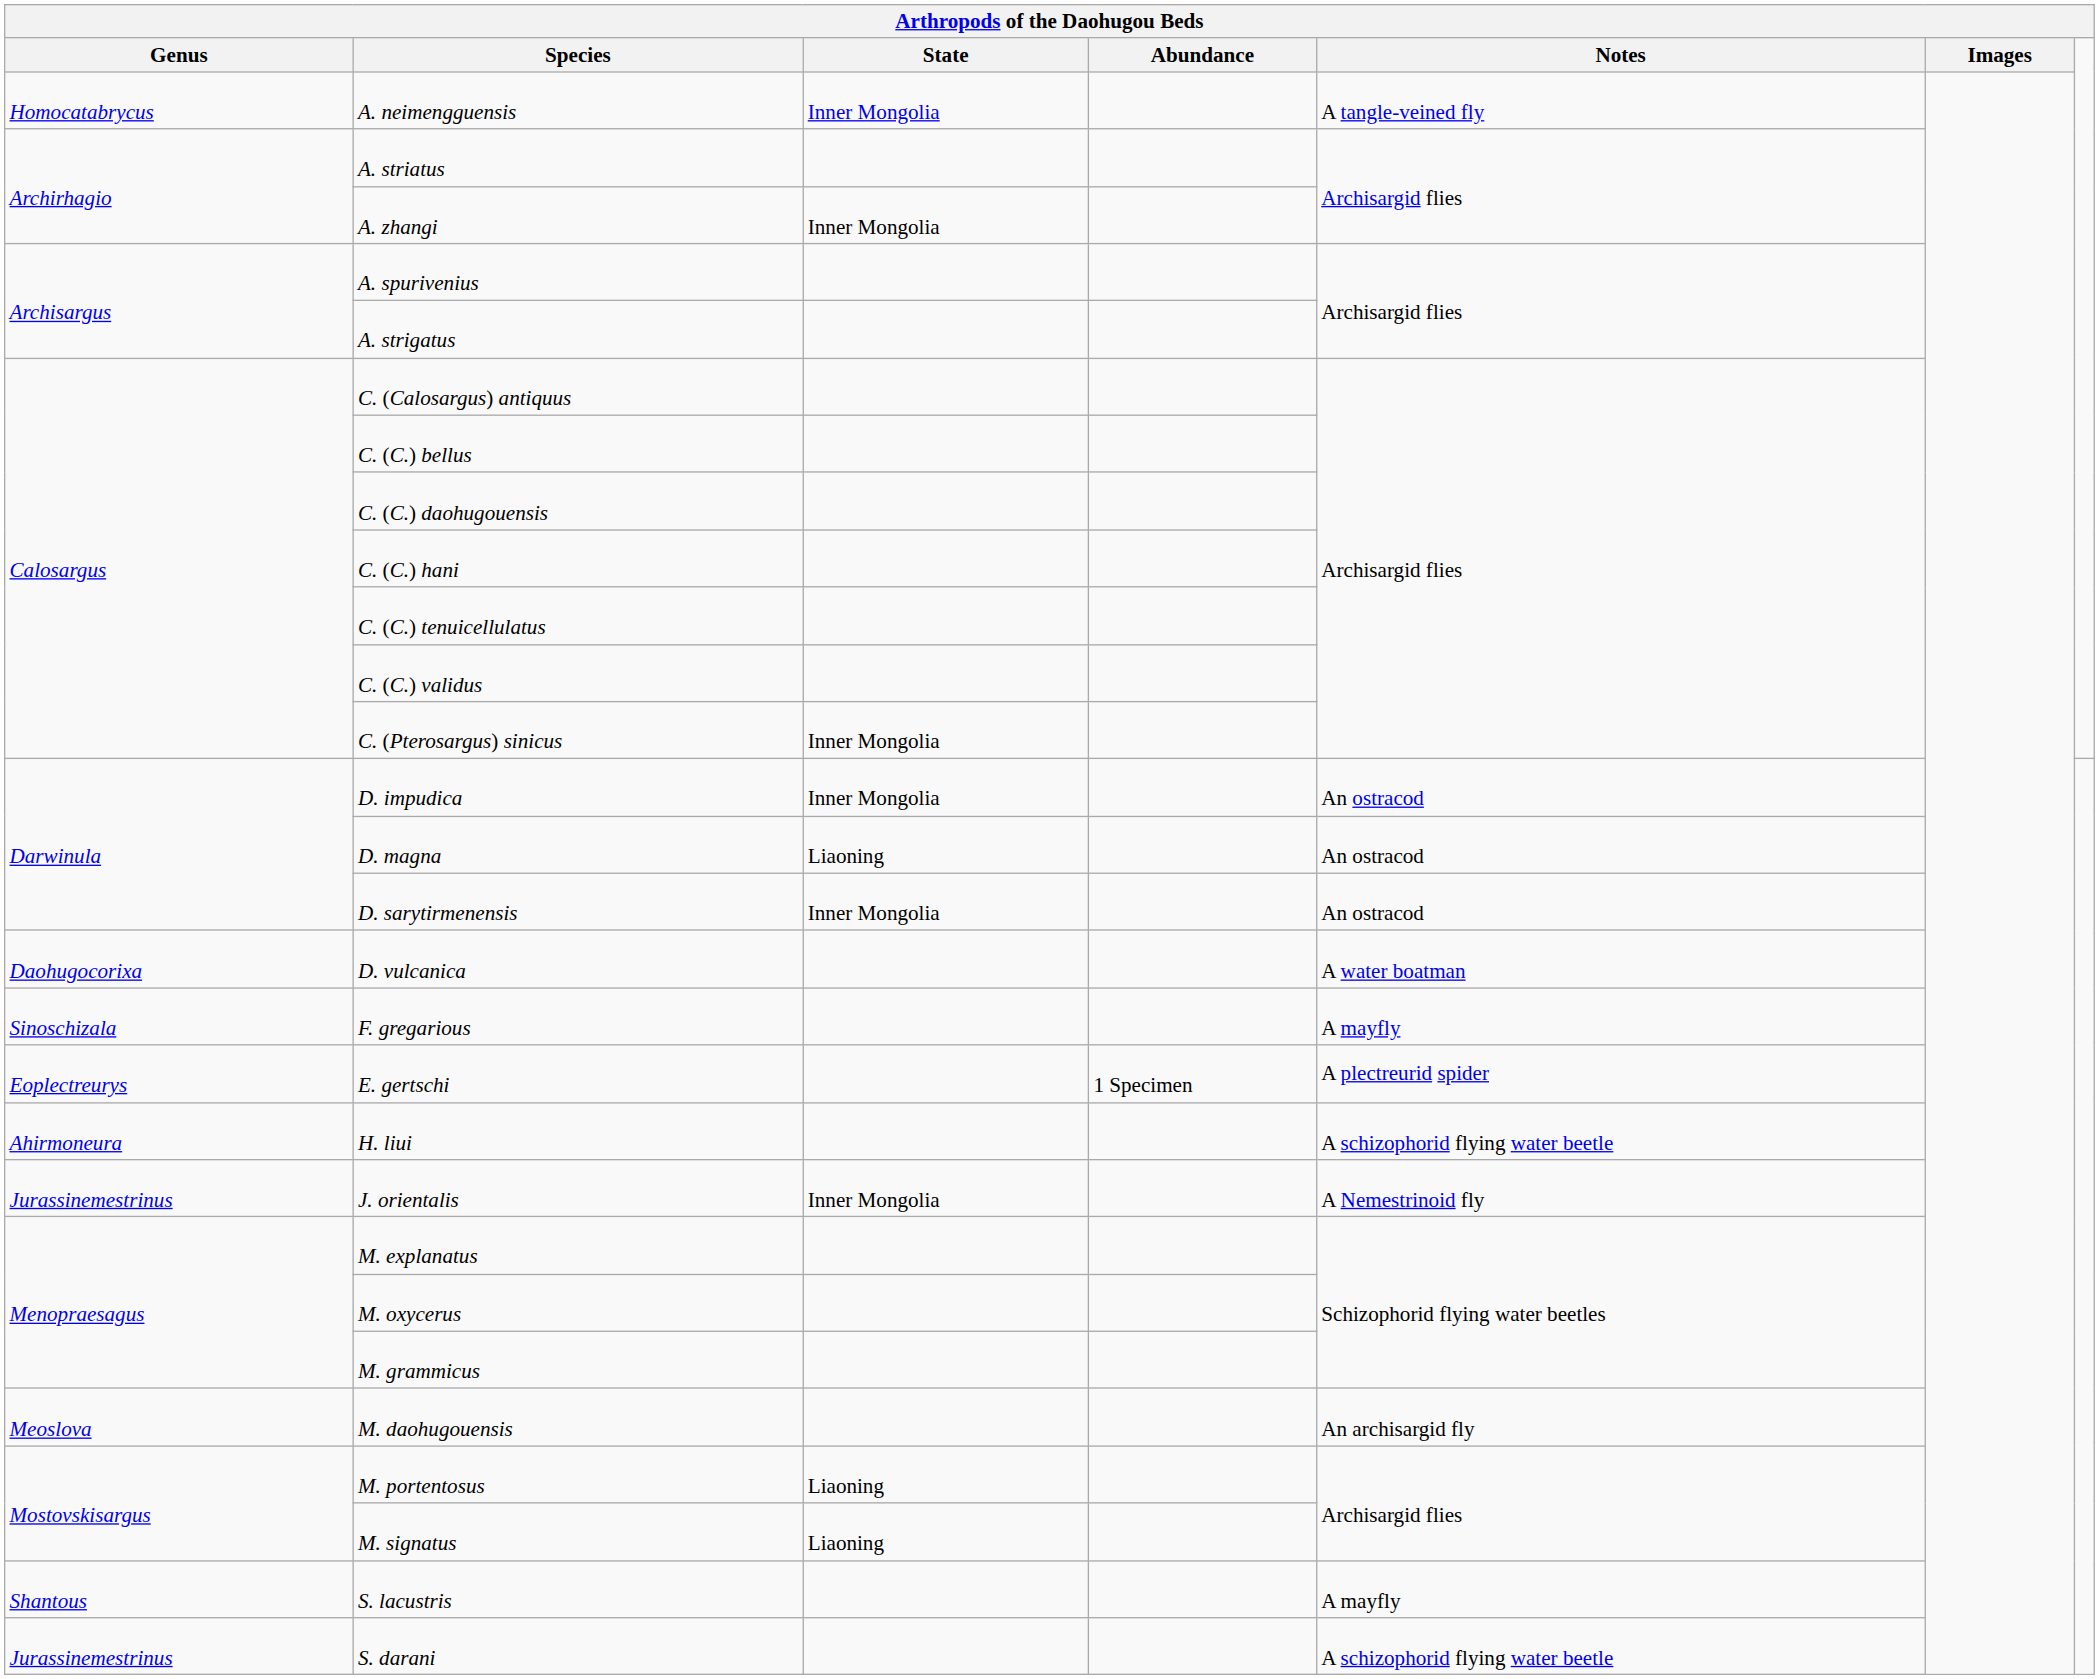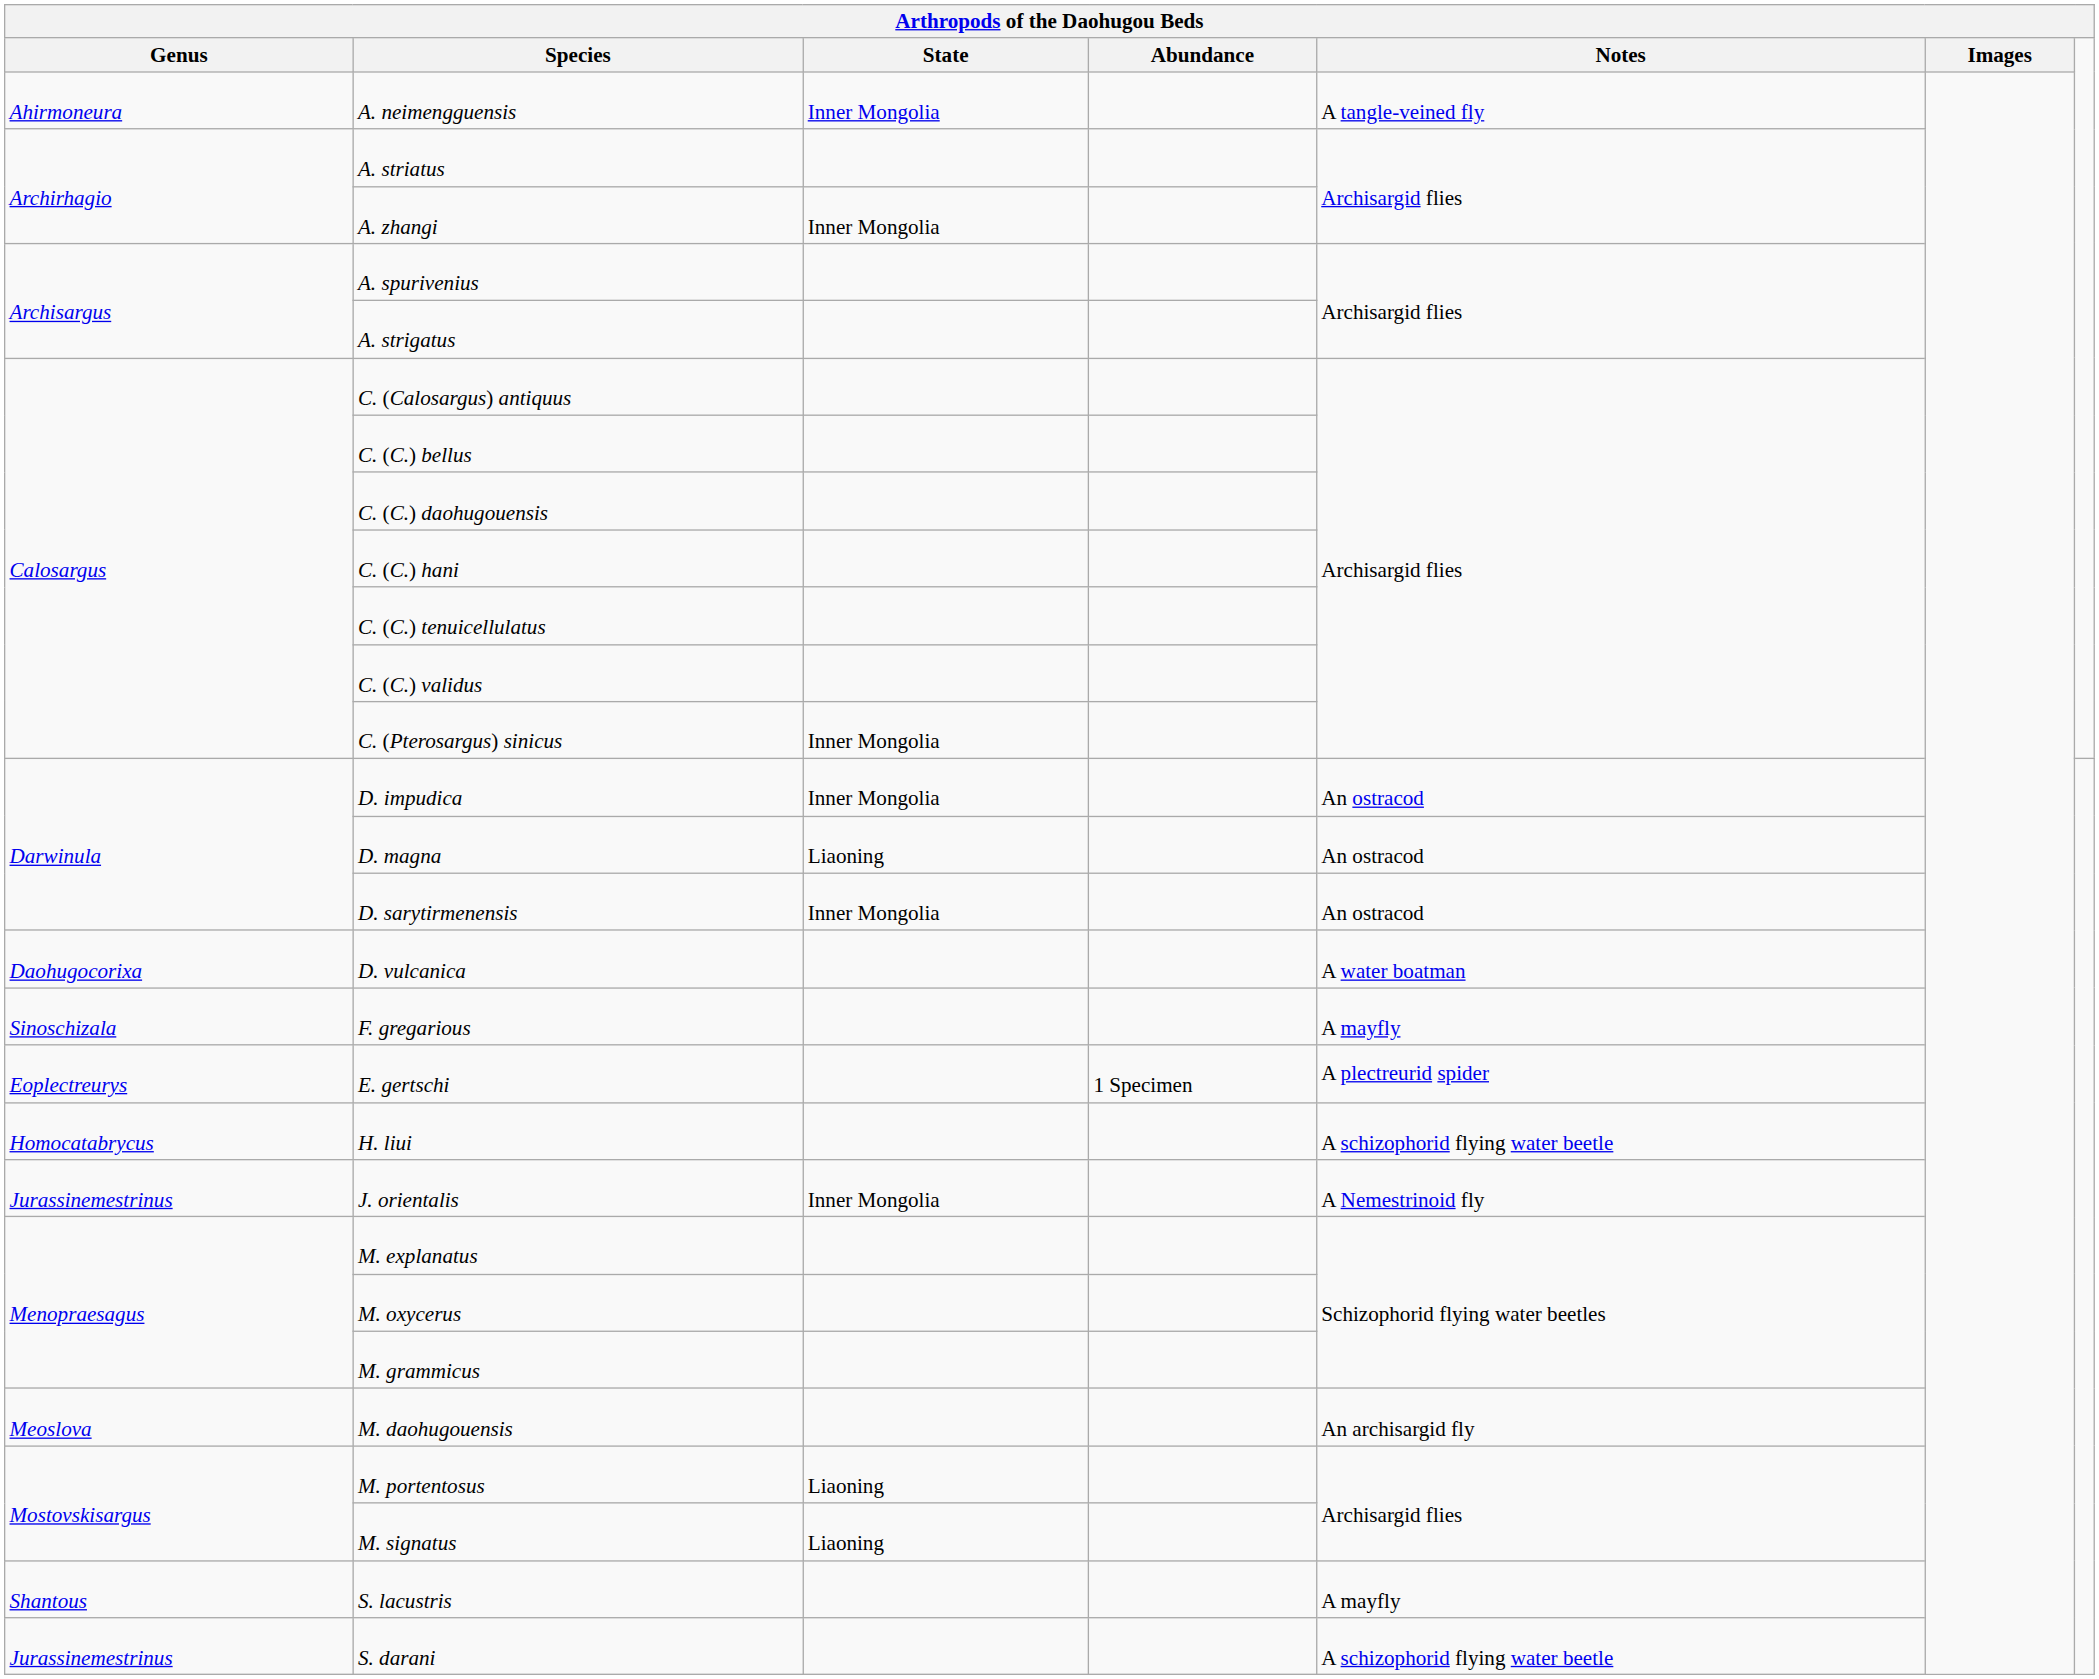 <table class="wikitable" align="center" width="100%">
 <tr>
 <th colspan="7" align="center"><strong><a href='#'>Arthropods</a> of the Daohugou Beds</strong></th>
 </tr>
 <tr>
 <th>Genus</th>
 <th>Species</th>
 <th>State</th>
 <th>Abundance</th>
 <th>Notes</th>
 <th>Images</th>
 </tr>
 <tr>
-<td><br><em><a href='#'>Homocatabrycus</a></em></td>
+<td><br><em><a href='#'>Ahirmoneura</a></em></td>
 <td><br><em>A. neimengguensis</em></td>
 <td><br><a href='#'>Inner Mongolia</a></td>
 <td></td>
 <td><br>A <a href='#'>tangle-veined fly</a></td>
 <td rowspan="99"></td>
 </tr>
 <tr>
 <td rowspan=2><br><em><a href='#'>Archirhagio</a></em></td>
 <td><br><em>A. striatus</em></td>
 <td></td>
 <td></td>
 <td rowspan=2><br><a href='#'>Archisargid</a> flies</td>
 </tr>
 <tr>
 <td><br><em>A. zhangi</em></td>
 <td><br>Inner Mongolia</td>
 <td></td>
 </tr>
 <tr>
 <td rowspan=2><br><em><a href='#'>Archisargus</a></em></td>
 <td><br><em>A. spurivenius</em></td>
 <td></td>
 <td></td>
 <td rowspan=2><br>Archisargid flies</td>
 </tr>
 <tr>
 <td><br><em>A. strigatus</em></td>
 <td></td>
 <td></td>
 </tr>
 <tr>
 <td rowspan=7><br><em><a href='#'>Calosargus</a></em></td>
 <td><br><em>C.</em> (<em>Calosargus</em>) <em>antiquus</em></td>
 <td></td>
 <td></td>
 <td rowspan=7><br>Archisargid flies</td>
 </tr>
 <tr>
 <td><br><em>C.</em> (<em>C.</em>) <em>bellus</em></td>
 <td></td>
 <td></td>
 </tr>
 <tr>
 <td><br><em>C.</em> (<em>C.</em>) <em>daohugouensis</em></td>
 <td></td>
 <td></td>
 </tr>
 <tr>
 <td><br><em>C.</em> (<em>C.</em>) <em>hani</em></td>
 <td></td>
 <td></td>
 </tr>
 <tr>
 <td><br><em>C.</em> (<em>C.</em>) <em>tenuicellulatus</em></td>
 <td></td>
 <td></td>
 </tr>
 <tr>
 <td><br><em>C.</em> (<em>C.</em>) <em>validus</em></td>
 <td></td>
 <td></td>
 </tr>
 <tr>
 <td><br><em>C.</em> (<em>Pterosargus</em>) <em>sinicus</em></td>
 <td><br>Inner Mongolia</td>
 <td></td>
 </tr>
 <tr>
 <td rowspan="3"><br><em><a href='#'>Darwinula</a></em></td>
 <td><br><em>D. impudica</em></td>
 <td><br>Inner Mongolia</td>
 <td></td>
 <td><br>An <a href='#'>ostracod</a></td>
 <td rowspan="99"></td>
 </tr>
 <tr>
 <td><br><em>D. magna</em></td>
 <td><br>Liaoning</td>
 <td></td>
 <td><br>An ostracod</td>
 </tr>
 <tr>
 <td><br><em>D. sarytirmenensis</em></td>
 <td><br>Inner Mongolia</td>
 <td></td>
 <td><br>An ostracod</td>
 </tr>
 <tr>
 <td><br><em><a href='#'>Daohugocorixa</a></em></td>
 <td><br><em>D. vulcanica</em></td>
 <td></td>
 <td></td>
 <td><br>A <a href='#'>water boatman</a></td>
 </tr>
 <tr>
 <td><br><em><a href='#'>Sinoschizala</a></em></td>
 <td><br><em>F. gregarious</em></td>
 <td></td>
 <td></td>
 <td><br>A <a href='#'>mayfly</a></td>
 </tr>
 <tr>
 <td><br><em><a href='#'>Eoplectreurys</a></em></td>
 <td><br><em>E. gertschi</em></td>
 <td></td>
 <td><br>1 Specimen</td>
 <td>A <a href='#'>plectreurid</a> <a href='#'>spider</a></td>
 </tr>
 <tr>
-<td><br><em><a href='#'>Ahirmoneura</a></em></td>
+<td><br><em><a href='#'>Homocatabrycus</a></em></td>
 <td><br><em>H. liui</em></td>
 <td></td>
 <td></td>
 <td><br>A <a href='#'>schizophorid</a> flying <a href='#'>water beetle</a></td>
 </tr>
 <tr>
 <td><br><em><a href='#'>Jurassinemestrinus</a></em></td>
 <td><br><em>J. orientalis</em></td>
 <td><br>Inner Mongolia</td>
 <td></td>
 <td><br>A <a href='#'>Nemestrinoid</a> fly</td>
 </tr>
 <tr>
 <td rowspan="3"><br><em><a href='#'>Menopraesagus</a></em></td>
 <td><br><em>M. explanatus</em></td>
 <td></td>
 <td></td>
 <td rowspan="3"><br>Schizophorid flying water beetles</td>
 </tr>
 <tr>
 <td><br><em>M. oxycerus</em></td>
 <td></td>
 <td></td>
 </tr>
 <tr>
 <td><br><em>M. grammicus</em></td>
 <td></td>
 <td></td>
 </tr>
 <tr>
 <td><br><em><a href='#'>Meoslova</a></em></td>
 <td><br><em>M. daohugouensis</em></td>
 <td></td>
 <td></td>
 <td><br>An archisargid fly</td>
 </tr>
 <tr>
 <td rowspan=2><br><em><a href='#'>Mostovskisargus</a></em></td>
 <td><br><em>M. portentosus</em></td>
 <td><br>Liaoning</td>
 <td></td>
 <td rowspan=2><br>Archisargid flies</td>
 </tr>
 <tr>
 <td><br><em>M. signatus</em></td>
 <td><br>Liaoning</td>
 <td></td>
 </tr>
 <tr>
 <td><br><em><a href='#'>Shantous</a></em></td>
 <td><br><em>S. lacustris</em></td>
 <td></td>
 <td></td>
 <td><br>A mayfly</td>
 </tr>
 <tr>
 <td><br><em><a href='#'>Jurassinemestrinus</a></em></td>
 <td><br><em>S. darani</em></td>
 <td></td>
 <td></td>
 <td><br>A <a href='#'>schizophorid</a> flying <a href='#'>water beetle</a></td>
 </tr>
 <tr>
 </tr>
 </table>
